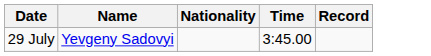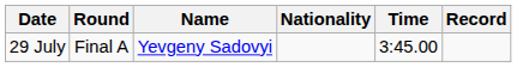 <table class="wikitable" style="text-align:center">
 <tr>
 <th>Date</th>
+<th>Round</th>
 <th>Name</th>
 <th>Nationality</th>
 <th>Time</th>
 <th>Record</th>
 </tr>
 <tr>
 <td>29 July</td>
+<td>Final A</td>
 <td align="left"><a href='#'>Yevgeny Sadovyi</a></td>
 <td align="left"></td>
 <td>3:45.00</td>
 <td></td>
 </tr>
 </table>
